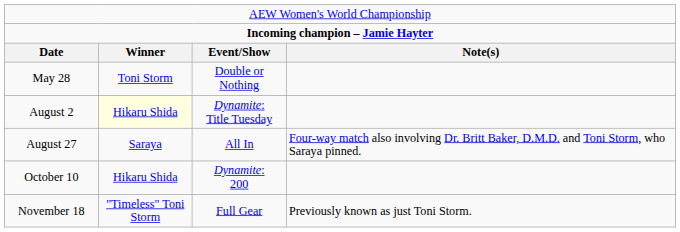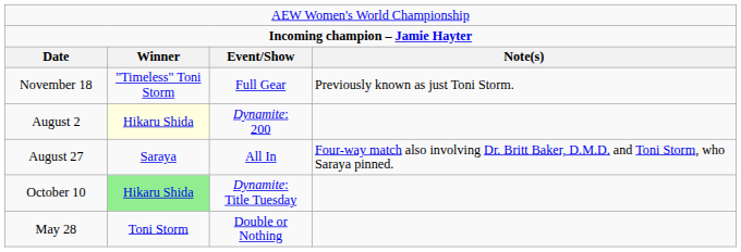 <table class="wikitable" style="text-align:center; width:100%;">
 <tr>
 <td colspan="4" style="text-align: center;"><a href='#'>AEW Women's World Championship</a></td>
 </tr>
 <tr>
 <td colspan="4" style="text-align: center;"><strong>Incoming champion – <a href='#'>Jamie Hayter</a></strong></td>
 </tr>
 <tr>
 <th width=14%>Date</th>
 <th width=14%>Winner</th>
 <th width=14%>Event/Show</th>
 <th width=58%>Note(s)</th>
 </tr>
 <tr>
-<td>May 28</td>
-<td><a href='#'>Toni Storm</a></td>
-<td><a href='#'>Double or Nothing</a></td>
-<td></td>
+<td>November 18</td>
+<td><a href='#'>"Timeless" Toni Storm</a></td>
+<td><a href='#'>Full Gear</a></td>
+<td align=left>Previously known as just Toni Storm.</td>
 </tr>
 <tr>
 <td>August 2</td>
 <td style="background: lightyellow;"><a href='#'>Hikaru Shida</a></td>
-<td><a href='#'><em>Dynamite</em>:<br>Title Tuesday</a></td>
+<td><a href='#'><em>Dynamite</em>:<br>200</a></td>
 <td></td>
 </tr>
 <tr>
 <td>August 27</td>
 <td><a href='#'>Saraya</a></td>
 <td><a href='#'>All In</a></td>
 <td align=left><a href='#'>Four-way match</a> also involving <a href='#'>Dr. Britt Baker, D.M.D.</a> and <a href='#'>Toni Storm</a>, who Saraya pinned.</td>
 </tr>
 <tr>
 <td>October 10</td>
-<td><a href='#'>Hikaru Shida</a></td>
-<td><a href='#'><em>Dynamite</em>:<br>200</a></td>
+<td style="background: lightgreen;"><a href='#'>Hikaru Shida</a></td>
+<td><a href='#'><em>Dynamite</em>:<br>Title Tuesday</a></td>
 <td></td>
 </tr>
 <tr>
-<td>November 18</td>
-<td><a href='#'>"Timeless" Toni Storm</a></td>
-<td><a href='#'>Full Gear</a></td>
-<td align=left>Previously known as just Toni Storm.</td>
+<td>May 28</td>
+<td><a href='#'>Toni Storm</a></td>
+<td><a href='#'>Double or Nothing</a></td>
+<td></td>
 </tr>
 </table>
